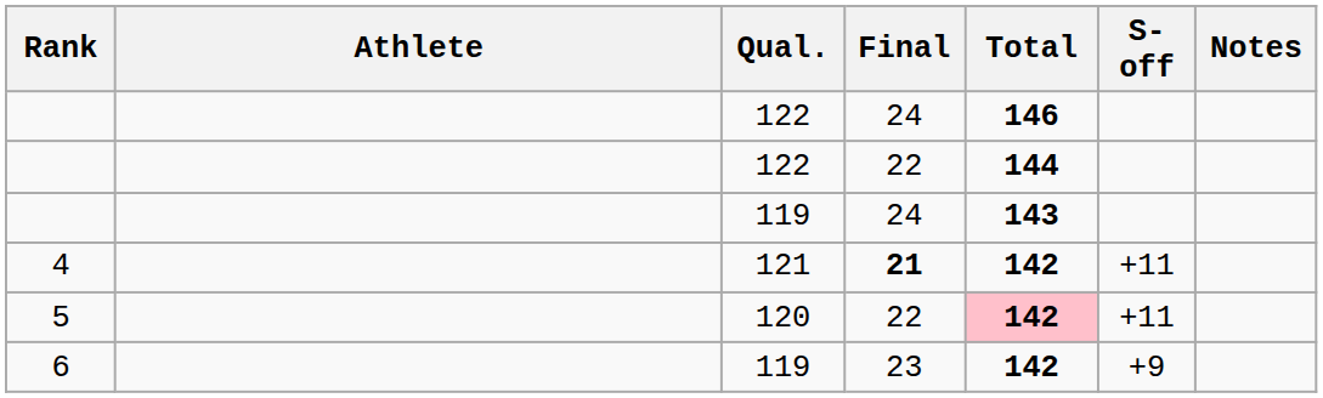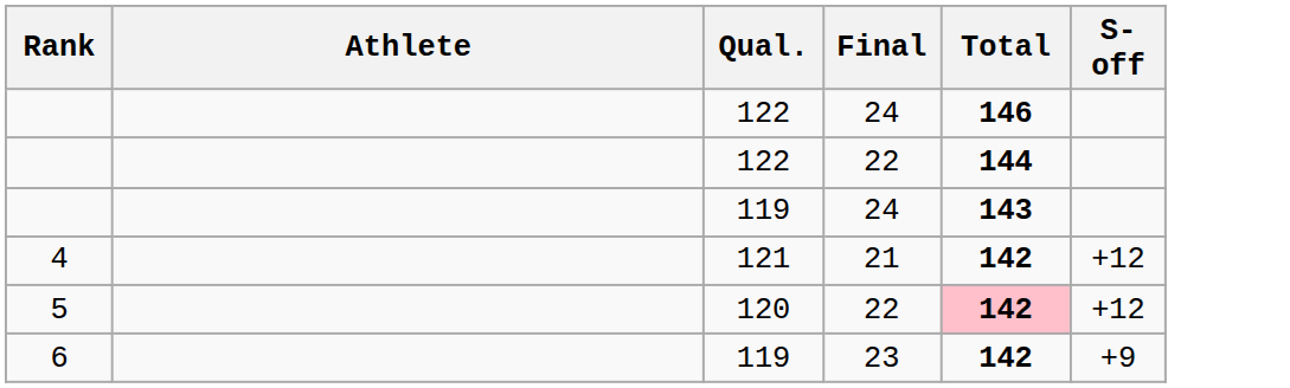 <table class="wikitable" style="text-align:center">
 <tr>
 <th width=40>Rank</th>
 <th width=250>Athlete</th>
 <th width=45>Qual.</th>
 <th width=45>Final</th>
 <th width=50>Total</th>
 <th width=35>S-off</th>
-<th width=45>Notes</th>
 </tr>
 <tr>
 <td></td>
 <td align=left></td>
 <td>122</td>
 <td>24</td>
 <td><strong>146</strong></td>
-<td></td>
 <td></td>
 </tr>
 <tr>
 <td></td>
 <td align=left></td>
 <td>122</td>
 <td>22</td>
 <td><strong>144</strong></td>
 <td></td>
-<td></td>
 </tr>
 <tr>
 <td></td>
 <td align=left></td>
 <td>119</td>
 <td>24</td>
 <td><strong>143</strong></td>
 <td></td>
-<td></td>
 </tr>
 <tr>
 <td>4</td>
 <td align=left></td>
 <td>121</td>
-<td><strong>21</strong></td>
+<td>21</td>
 <td><strong>142</strong></td>
-<td>+11</td>
-<td></td>
+<td>+12</td>
 </tr>
 <tr>
 <td>5</td>
 <td align=left></td>
 <td>120</td>
 <td>22</td>
 <td style="background: pink;"><strong>142</strong></td>
-<td>+11</td>
-<td></td>
+<td>+12</td>
 </tr>
 <tr>
 <td>6</td>
 <td align=left></td>
 <td>119</td>
 <td>23</td>
 <td><strong>142</strong></td>
 <td>+9</td>
-<td></td>
 </tr>
 </table>
